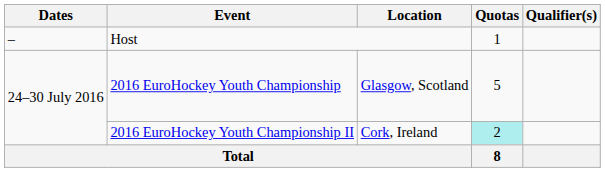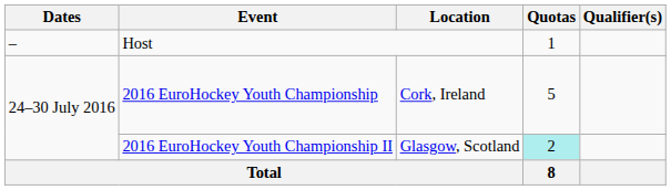 <table class=wikitable>
 <tr>
 <th>Dates</th>
 <th>Event</th>
 <th>Location</th>
 <th>Quotas</th>
 <th>Qualifier(s)</th>
 </tr>
 <tr>
 <td>–</td>
 <td colspan=2>Host</td>
 <td style="text-align: center;">1</td>
 <td></td>
 </tr>
 <tr>
 <td rowspan=2>24–30 July 2016</td>
 <td><a href='#'>2016 EuroHockey Youth Championship</a></td>
-<td><a href='#'>Glasgow</a>, Scotland</td>
+<td><a href='#'>Cork</a>, Ireland</td>
 <td style="text-align: center;">5</td>
 <td><br><br><br><br></td>
 </tr>
 <tr>
 <td><a href='#'>2016 EuroHockey Youth Championship II</a></td>
-<td><a href='#'>Cork</a>, Ireland</td>
+<td><a href='#'>Glasgow</a>, Scotland</td>
 <td style="background: paleturquoise; text-align: center;">2</td>
 <td><br></td>
 </tr>
 <tr>
 <th colspan="3">Total</th>
 <th>8</th>
 <th></th>
 </tr>
 </table>
